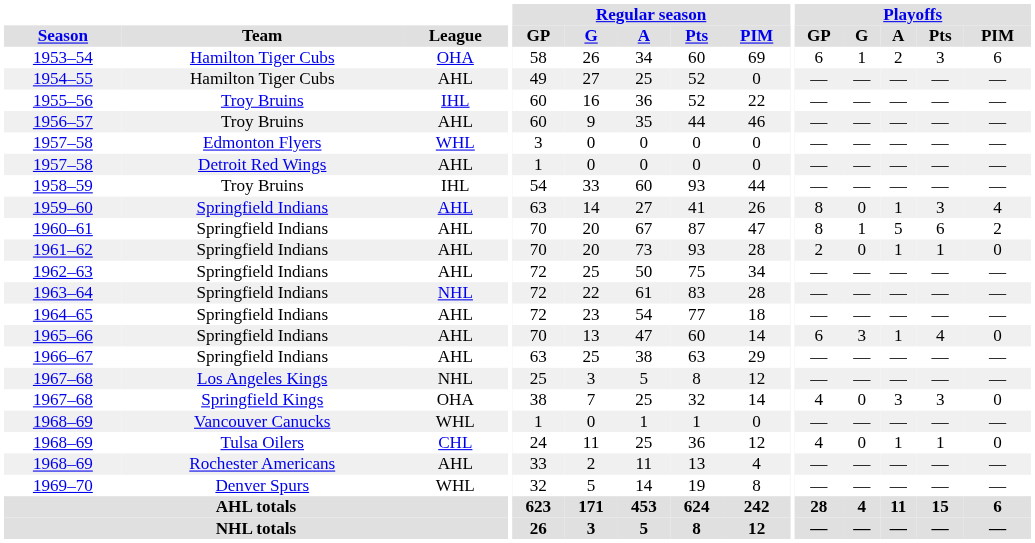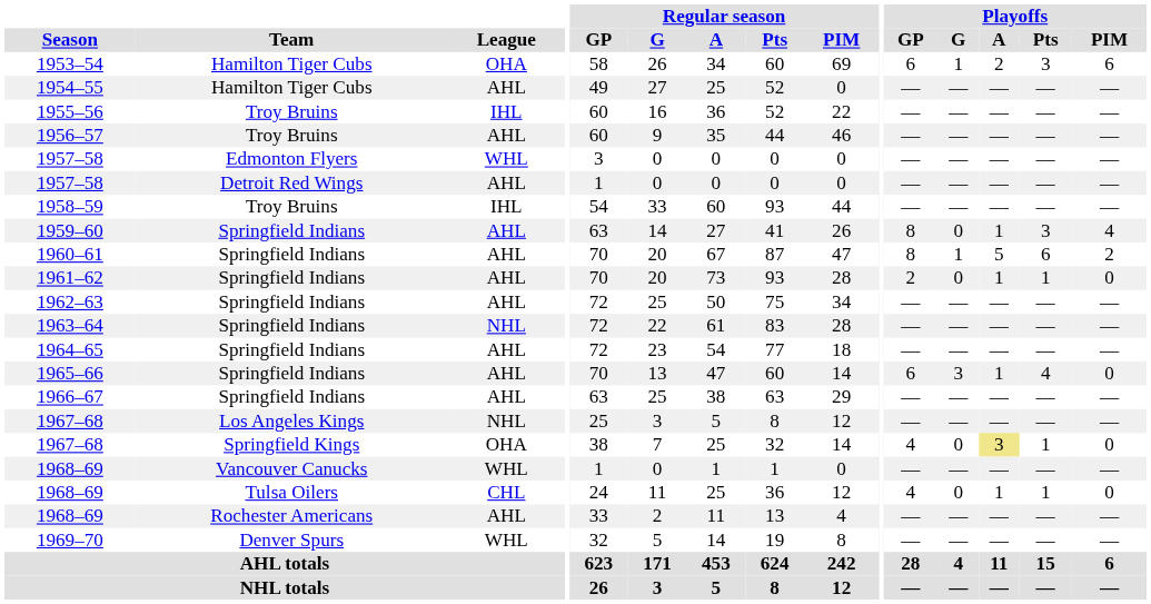 <table border="0" cellpadding="1" cellspacing="0" style="text-align:center; width:60em">
 <tr bgcolor="#e0e0e0">
 <th colspan="3" bgcolor="#ffffff"></th>
 <th rowspan="100" bgcolor="#ffffff"></th>
 <th colspan="5"><a href='#'>Regular season</a></th>
 <th rowspan="100" bgcolor="#ffffff"></th>
 <th colspan="5"><a href='#'>Playoffs</a></th>
 </tr>
 <tr bgcolor="#e0e0e0">
 <th><a href='#'>Season</a></th>
 <th>Team</th>
 <th>League</th>
 <th>GP</th>
 <th><a href='#'>G</a></th>
 <th><a href='#'>A</a></th>
 <th><a href='#'>Pts</a></th>
 <th><a href='#'>PIM</a></th>
 <th>GP</th>
 <th>G</th>
 <th>A</th>
 <th>Pts</th>
 <th>PIM</th>
 </tr>
 <tr>
 <td><a href='#'>1953–54</a></td>
 <td><a href='#'>Hamilton Tiger Cubs</a></td>
 <td><a href='#'>OHA</a></td>
 <td>58</td>
 <td>26</td>
 <td>34</td>
 <td>60</td>
 <td>69</td>
 <td>6</td>
 <td>1</td>
 <td>2</td>
 <td>3</td>
 <td>6</td>
 </tr>
 <tr bgcolor="#f0f0f0">
 <td><a href='#'>1954–55</a></td>
 <td>Hamilton Tiger Cubs</td>
 <td>AHL</td>
 <td>49</td>
 <td>27</td>
 <td>25</td>
 <td>52</td>
 <td>0</td>
 <td>—</td>
 <td>—</td>
 <td>—</td>
 <td>—</td>
 <td>—</td>
 </tr>
 <tr>
 <td><a href='#'>1955–56</a></td>
 <td><a href='#'>Troy Bruins</a></td>
 <td><a href='#'>IHL</a></td>
 <td>60</td>
 <td>16</td>
 <td>36</td>
 <td>52</td>
 <td>22</td>
 <td>—</td>
 <td>—</td>
 <td>—</td>
 <td>—</td>
 <td>—</td>
 </tr>
 <tr bgcolor="#f0f0f0">
 <td><a href='#'>1956–57</a></td>
 <td>Troy Bruins</td>
 <td>AHL</td>
 <td>60</td>
 <td>9</td>
 <td>35</td>
 <td>44</td>
 <td>46</td>
 <td>—</td>
 <td>—</td>
 <td>—</td>
 <td>—</td>
 <td>—</td>
 </tr>
 <tr>
 <td><a href='#'>1957–58</a></td>
 <td><a href='#'>Edmonton Flyers</a></td>
 <td><a href='#'>WHL</a></td>
 <td>3</td>
 <td>0</td>
 <td>0</td>
 <td>0</td>
 <td>0</td>
 <td>—</td>
 <td>—</td>
 <td>—</td>
 <td>—</td>
 <td>—</td>
 </tr>
 <tr bgcolor="#f0f0f0">
 <td><a href='#'>1957–58</a></td>
 <td><a href='#'>Detroit Red Wings</a></td>
 <td>AHL</td>
 <td>1</td>
 <td>0</td>
 <td>0</td>
 <td>0</td>
 <td>0</td>
 <td>—</td>
 <td>—</td>
 <td>—</td>
 <td>—</td>
 <td>—</td>
 </tr>
 <tr>
 <td><a href='#'>1958–59</a></td>
 <td>Troy Bruins</td>
 <td>IHL</td>
 <td>54</td>
 <td>33</td>
 <td>60</td>
 <td>93</td>
 <td>44</td>
 <td>—</td>
 <td>—</td>
 <td>—</td>
 <td>—</td>
 <td>—</td>
 </tr>
 <tr bgcolor="#f0f0f0">
 <td><a href='#'>1959–60</a></td>
 <td><a href='#'>Springfield Indians</a></td>
 <td><a href='#'>AHL</a></td>
 <td>63</td>
 <td>14</td>
 <td>27</td>
 <td>41</td>
 <td>26</td>
 <td>8</td>
 <td>0</td>
 <td>1</td>
 <td>3</td>
 <td>4</td>
 </tr>
 <tr>
 <td><a href='#'>1960–61</a></td>
 <td>Springfield Indians</td>
 <td>AHL</td>
 <td>70</td>
 <td>20</td>
 <td>67</td>
 <td>87</td>
 <td>47</td>
 <td>8</td>
 <td>1</td>
 <td>5</td>
 <td>6</td>
 <td>2</td>
 </tr>
 <tr bgcolor="#f0f0f0">
 <td><a href='#'>1961–62</a></td>
 <td>Springfield Indians</td>
 <td>AHL</td>
 <td>70</td>
 <td>20</td>
 <td>73</td>
 <td>93</td>
 <td>28</td>
 <td>2</td>
 <td>0</td>
 <td>1</td>
 <td>1</td>
 <td>0</td>
 </tr>
 <tr>
 <td><a href='#'>1962–63</a></td>
 <td>Springfield Indians</td>
 <td>AHL</td>
 <td>72</td>
 <td>25</td>
 <td>50</td>
 <td>75</td>
 <td>34</td>
 <td>—</td>
 <td>—</td>
 <td>—</td>
 <td>—</td>
 <td>—</td>
 </tr>
 <tr bgcolor="#f0f0f0">
 <td><a href='#'>1963–64</a></td>
 <td>Springfield Indians</td>
 <td><a href='#'>NHL</a></td>
 <td>72</td>
 <td>22</td>
 <td>61</td>
 <td>83</td>
 <td>28</td>
 <td>—</td>
 <td>—</td>
 <td>—</td>
 <td>—</td>
 <td>—</td>
 </tr>
 <tr>
 <td><a href='#'>1964–65</a></td>
 <td>Springfield Indians</td>
 <td>AHL</td>
 <td>72</td>
 <td>23</td>
 <td>54</td>
 <td>77</td>
 <td>18</td>
 <td>—</td>
 <td>—</td>
 <td>—</td>
 <td>—</td>
 <td>—</td>
 </tr>
 <tr bgcolor="#f0f0f0">
 <td><a href='#'>1965–66</a></td>
 <td>Springfield Indians</td>
 <td>AHL</td>
 <td>70</td>
 <td>13</td>
 <td>47</td>
 <td>60</td>
 <td>14</td>
 <td>6</td>
 <td>3</td>
 <td>1</td>
 <td>4</td>
 <td>0</td>
 </tr>
 <tr>
 <td><a href='#'>1966–67</a></td>
 <td>Springfield Indians</td>
 <td>AHL</td>
 <td>63</td>
 <td>25</td>
 <td>38</td>
 <td>63</td>
 <td>29</td>
 <td>—</td>
 <td>—</td>
 <td>—</td>
 <td>—</td>
 <td>—</td>
 </tr>
 <tr bgcolor="#f0f0f0">
 <td><a href='#'>1967–68</a></td>
 <td><a href='#'>Los Angeles Kings</a></td>
 <td>NHL</td>
 <td>25</td>
 <td>3</td>
 <td>5</td>
 <td>8</td>
 <td>12</td>
 <td>—</td>
 <td>—</td>
 <td>—</td>
 <td>—</td>
 <td>—</td>
 </tr>
 <tr>
 <td><a href='#'>1967–68</a></td>
 <td><a href='#'>Springfield Kings</a></td>
 <td>OHA</td>
 <td>38</td>
 <td>7</td>
 <td>25</td>
 <td>32</td>
 <td>14</td>
 <td>4</td>
 <td>0</td>
-<td>3</td>
-<td>3</td>
+<td style="background: khaki;">3</td>
+<td>1</td>
 <td>0</td>
 </tr>
 <tr bgcolor="#f0f0f0">
 <td><a href='#'>1968–69</a></td>
 <td><a href='#'>Vancouver Canucks</a></td>
 <td>WHL</td>
 <td>1</td>
 <td>0</td>
 <td>1</td>
 <td>1</td>
 <td>0</td>
 <td>—</td>
 <td>—</td>
 <td>—</td>
 <td>—</td>
 <td>—</td>
 </tr>
 <tr>
 <td><a href='#'>1968–69</a></td>
 <td><a href='#'>Tulsa Oilers</a></td>
 <td><a href='#'>CHL</a></td>
 <td>24</td>
 <td>11</td>
 <td>25</td>
 <td>36</td>
 <td>12</td>
 <td>4</td>
 <td>0</td>
 <td>1</td>
 <td>1</td>
 <td>0</td>
 </tr>
 <tr bgcolor="#f0f0f0">
 <td><a href='#'>1968–69</a></td>
 <td><a href='#'>Rochester Americans</a></td>
 <td>AHL</td>
 <td>33</td>
 <td>2</td>
 <td>11</td>
 <td>13</td>
 <td>4</td>
 <td>—</td>
 <td>—</td>
 <td>—</td>
 <td>—</td>
 <td>—</td>
 </tr>
 <tr>
 <td><a href='#'>1969–70</a></td>
 <td><a href='#'>Denver Spurs</a></td>
 <td>WHL</td>
 <td>32</td>
 <td>5</td>
 <td>14</td>
 <td>19</td>
 <td>8</td>
 <td>—</td>
 <td>—</td>
 <td>—</td>
 <td>—</td>
 <td>—</td>
 </tr>
 <tr bgcolor="#e0e0e0">
 <th colspan="3">AHL totals</th>
 <th>623</th>
 <th>171</th>
 <th>453</th>
 <th>624</th>
 <th>242</th>
 <th>28</th>
 <th>4</th>
 <th>11</th>
 <th>15</th>
 <th>6</th>
 </tr>
 <tr bgcolor="#e0e0e0">
 <th colspan="3">NHL totals</th>
 <th>26</th>
 <th>3</th>
 <th>5</th>
 <th>8</th>
 <th>12</th>
 <th>—</th>
 <th>—</th>
 <th>—</th>
 <th>—</th>
 <th>—</th>
 </tr>
 </table>
